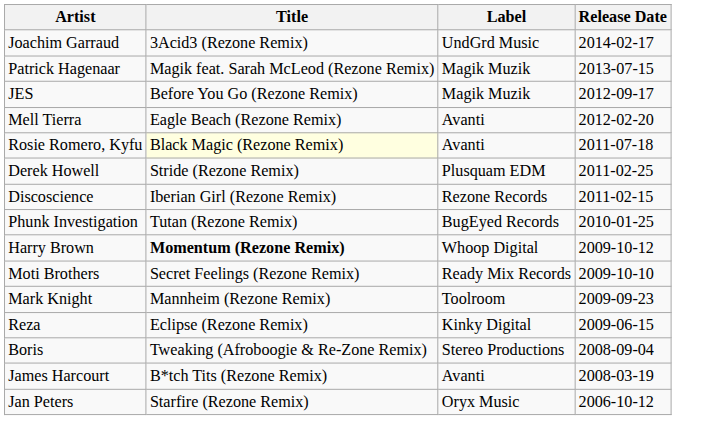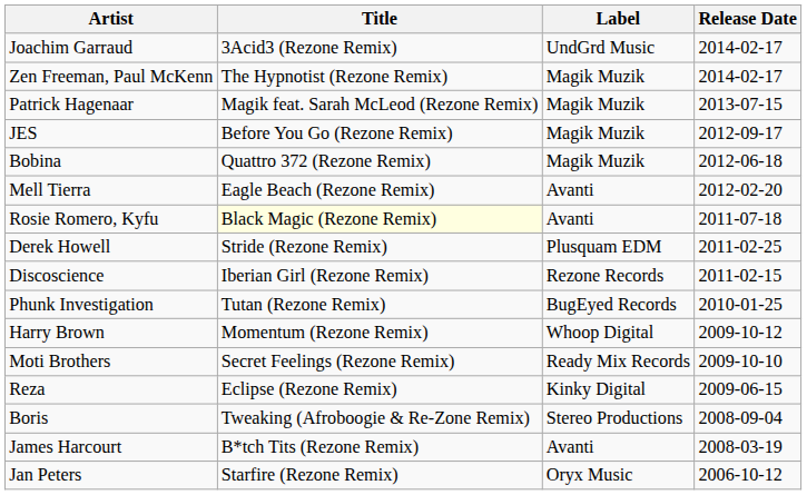 <table class="wikitable">
 <tr>
 <th>Artist</th>
 <th>Title</th>
 <th>Label</th>
 <th>Release Date</th>
 </tr>
 <tr>
 <td>Joachim Garraud</td>
 <td>3Acid3 (Rezone Remix)</td>
 <td>UndGrd Music</td>
 <td>2014-02-17</td>
 </tr>
 <tr>
+<td>Zen Freeman, Paul McKenn</td>
+<td>The Hypnotist (Rezone Remix)</td>
+<td>Magik Muzik</td>
+<td>2014-02-17</td>
+</tr>
+<tr>
 <td>Patrick Hagenaar</td>
 <td>Magik feat. Sarah McLeod (Rezone Remix)</td>
 <td>Magik Muzik</td>
 <td>2013-07-15</td>
 </tr>
 <tr>
 <td>JES</td>
 <td>Before You Go (Rezone Remix)</td>
 <td>Magik Muzik</td>
 <td>2012-09-17</td>
+</tr>
+<tr>
+<td>Bobina</td>
+<td>Quattro 372 (Rezone Remix)</td>
+<td>Magik Muzik</td>
+<td>2012-06-18</td>
 </tr>
 <tr>
 <td>Mell Tierra</td>
 <td>Eagle Beach (Rezone Remix)</td>
 <td>Avanti</td>
 <td>2012-02-20</td>
 </tr>
 <tr>
 <td>Rosie Romero, Kyfu</td>
 <td style="background: lightyellow;">Black Magic (Rezone Remix)</td>
 <td>Avanti</td>
 <td>2011-07-18</td>
 </tr>
 <tr>
 <td>Derek Howell</td>
 <td>Stride (Rezone Remix)</td>
 <td>Plusquam EDM</td>
 <td>2011-02-25</td>
 </tr>
 <tr>
 <td>Discoscience</td>
 <td>Iberian Girl (Rezone Remix)</td>
 <td>Rezone Records</td>
 <td>2011-02-15</td>
 </tr>
 <tr>
 <td>Phunk Investigation</td>
 <td>Tutan (Rezone Remix)</td>
 <td>BugEyed Records</td>
 <td>2010-01-25</td>
 </tr>
 <tr>
 <td>Harry Brown</td>
-<td><strong>Momentum (Rezone Remix)</strong></td>
+<td>Momentum (Rezone Remix)</td>
 <td>Whoop Digital</td>
 <td>2009-10-12</td>
 </tr>
 <tr>
 <td>Moti Brothers</td>
 <td>Secret Feelings (Rezone Remix)</td>
 <td>Ready Mix Records</td>
 <td>2009-10-10</td>
-</tr>
-<tr>
-<td>Mark Knight</td>
-<td>Mannheim (Rezone Remix)</td>
-<td>Toolroom</td>
-<td>2009-09-23</td>
 </tr>
 <tr>
 <td>Reza</td>
 <td>Eclipse (Rezone Remix)</td>
 <td>Kinky Digital</td>
 <td>2009-06-15</td>
 </tr>
 <tr>
 <td>Boris</td>
 <td>Tweaking (Afroboogie & Re-Zone Remix)</td>
 <td>Stereo Productions</td>
 <td>2008-09-04</td>
 </tr>
 <tr>
 <td>James Harcourt</td>
 <td>B*tch Tits (Rezone Remix)</td>
 <td>Avanti</td>
 <td>2008-03-19</td>
 </tr>
 <tr>
 <td>Jan Peters</td>
 <td>Starfire (Rezone Remix)</td>
 <td>Oryx Music</td>
 <td>2006-10-12</td>
 </tr>
 </table>
